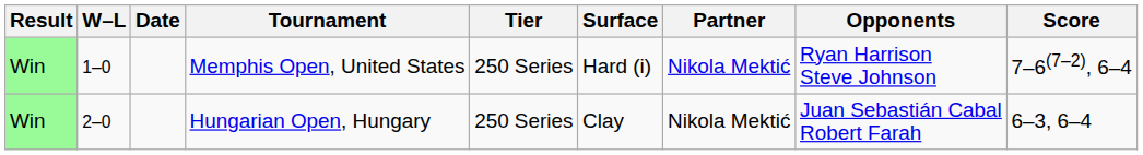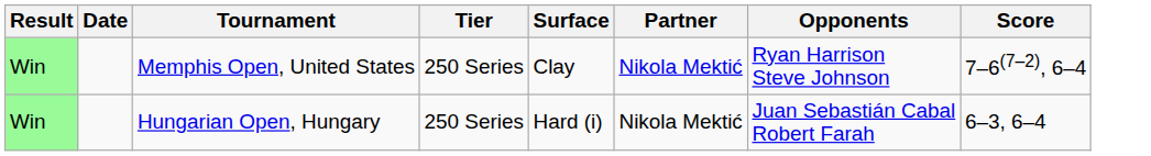 <table class="sortable wikitable">
 <tr>
 <th>Result</th>
-<th class="unsortable">W–L</th>
 <th>Date</th>
 <th>Tournament</th>
 <th>Tier</th>
 <th>Surface</th>
 <th>Partner</th>
 <th>Opponents</th>
 <th class="unsortable">Score</th>
 </tr>
 <tr>
 <td bgcolor=98FB98>Win</td>
-<td><small>1–0</small></td>
 <td><a href='#'></a></td>
 <td><a href='#'>Memphis Open</a>, United States</td>
 <td>250 Series</td>
-<td>Hard (i)</td>
+<td>Clay</td>
 <td> <a href='#'>Nikola Mektić</a></td>
 <td> <a href='#'>Ryan Harrison</a> <br>  <a href='#'>Steve Johnson</a></td>
 <td>7–6<sup>(7–2)</sup>, 6–4</td>
 </tr>
 <tr>
 <td bgcolor=98FB98>Win</td>
-<td><small>2–0</small></td>
 <td><a href='#'></a></td>
 <td><a href='#'>Hungarian Open</a>, Hungary</td>
 <td>250 Series</td>
-<td>Clay</td>
+<td>Hard (i)</td>
 <td> Nikola Mektić</td>
 <td> <a href='#'>Juan Sebastián Cabal</a> <br>  <a href='#'>Robert Farah</a></td>
 <td>6–3, 6–4</td>
 </tr>
 </table>
